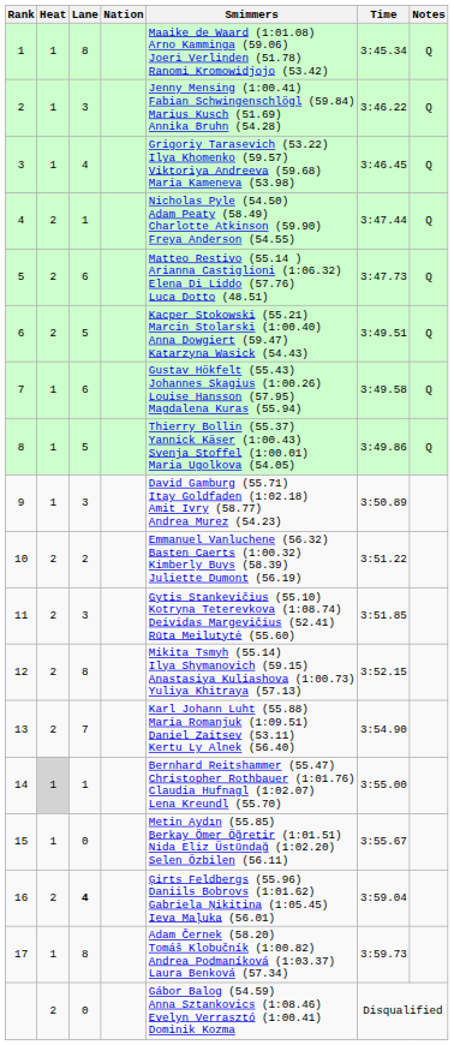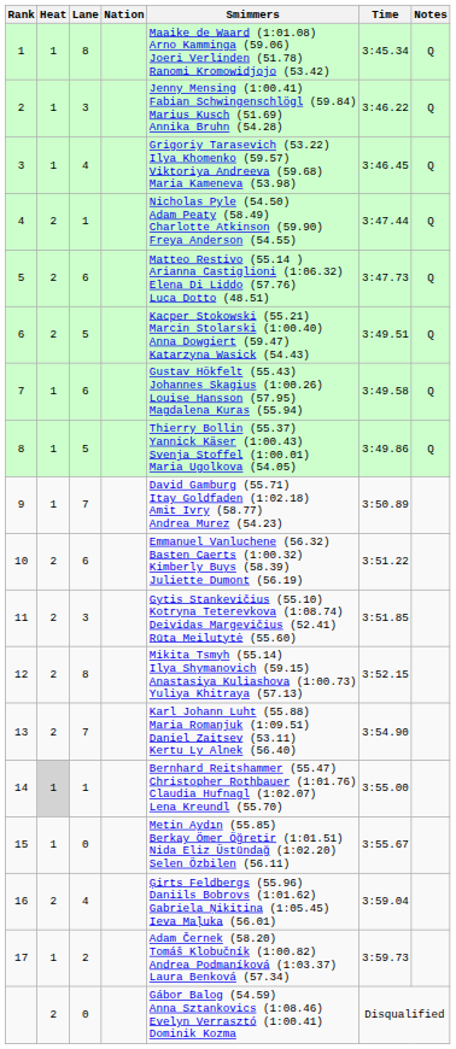 <table class="wikitable sortable" style="text-align:center">
 <tr>
 <th>Rank</th>
 <th>Heat</th>
 <th>Lane</th>
 <th>Nation</th>
 <th>Smimmers</th>
 <th>Time</th>
 <th>Notes</th>
 </tr>
 <tr bgcolor=ccffcc>
 <td>1</td>
 <td>1</td>
 <td>8</td>
 <td align=left></td>
 <td align=left><a href='#'>Maaike de Waard</a> (1:01.08)<br><a href='#'>Arno Kamminga</a> (59.06)<br><a href='#'>Joeri Verlinden</a> (51.78)<br><a href='#'>Ranomi Kromowidjojo</a> (53.42)</td>
 <td>3:45.34</td>
 <td>Q</td>
 </tr>
 <tr bgcolor=ccffcc>
 <td>2</td>
 <td>1</td>
 <td>3</td>
 <td align=left></td>
 <td align=left><a href='#'>Jenny Mensing</a> (1:00.41)<br><a href='#'>Fabian Schwingenschlögl</a> (59.84)<br><a href='#'>Marius Kusch</a> (51.69)<br><a href='#'>Annika Bruhn</a> (54.28)</td>
 <td>3:46.22</td>
 <td>Q</td>
 </tr>
 <tr bgcolor=ccffcc>
 <td>3</td>
 <td>1</td>
 <td>4</td>
 <td align=left></td>
 <td align=left><a href='#'>Grigoriy Tarasevich</a> (53.22)<br><a href='#'>Ilya Khomenko</a> (59.57)<br><a href='#'>Viktoriya Andreeva</a> (59.68)<br><a href='#'>Maria Kameneva</a> (53.98)</td>
 <td>3:46.45</td>
 <td>Q</td>
 </tr>
 <tr bgcolor=ccffcc>
 <td>4</td>
 <td>2</td>
 <td>1</td>
 <td align=left></td>
 <td align=left><a href='#'>Nicholas Pyle</a> (54.50)<br><a href='#'>Adam Peaty</a> (58.49)<br><a href='#'>Charlotte Atkinson</a> (59.90)<br><a href='#'>Freya Anderson</a> (54.55)</td>
 <td>3:47.44</td>
 <td>Q</td>
 </tr>
 <tr bgcolor=ccffcc>
 <td>5</td>
 <td>2</td>
 <td>6</td>
 <td align=left></td>
 <td align=left><a href='#'>Matteo Restivo</a> (55.14 )<br><a href='#'>Arianna Castiglioni</a> (1:06.32)<br><a href='#'>Elena Di Liddo</a> (57.76)<br><a href='#'>Luca Dotto</a> (48.51)</td>
 <td>3:47.73</td>
 <td>Q</td>
 </tr>
 <tr bgcolor=ccffcc>
 <td>6</td>
 <td>2</td>
 <td>5</td>
 <td align=left></td>
 <td align=left><a href='#'>Kacper Stokowski</a> (55.21)<br><a href='#'>Marcin Stolarski</a> (1:00.40)<br><a href='#'>Anna Dowgiert</a> (59.47)<br><a href='#'>Katarzyna Wasick</a> (54.43)</td>
 <td>3:49.51</td>
 <td>Q</td>
 </tr>
 <tr bgcolor=ccffcc>
 <td>7</td>
 <td>1</td>
 <td>6</td>
 <td align=left></td>
 <td align=left><a href='#'>Gustav Hökfelt</a> (55.43)<br><a href='#'>Johannes Skagius</a> (1:00.26)<br><a href='#'>Louise Hansson</a> (57.95)<br><a href='#'>Magdalena Kuras</a> (55.94)</td>
 <td>3:49.58</td>
 <td>Q</td>
 </tr>
 <tr bgcolor=ccffcc>
 <td>8</td>
 <td>1</td>
 <td>5</td>
 <td align=left></td>
 <td align=left><a href='#'>Thierry Bollin</a> (55.37)<br><a href='#'>Yannick Käser</a> (1:00.43)<br><a href='#'>Svenja Stoffel</a> (1:00.01)<br><a href='#'>Maria Ugolkova</a> (54.05)</td>
 <td>3:49.86</td>
 <td>Q</td>
 </tr>
 <tr>
 <td>9</td>
 <td>1</td>
-<td>3</td>
+<td>7</td>
 <td align=left></td>
 <td align=left><a href='#'>David Gamburg</a> (55.71)<br><a href='#'>Itay Goldfaden</a> (1:02.18)<br><a href='#'>Amit Ivry</a> (58.77)<br><a href='#'>Andrea Murez</a> (54.23)</td>
 <td>3:50.89</td>
 <td></td>
 </tr>
 <tr>
 <td>10</td>
 <td>2</td>
-<td>2</td>
+<td>6</td>
 <td align=left></td>
 <td align=left><a href='#'>Emmanuel Vanluchene</a> (56.32)<br><a href='#'>Basten Caerts</a> (1:00.32)<br><a href='#'>Kimberly Buys</a> (58.39)<br><a href='#'>Juliette Dumont</a> (56.19)</td>
 <td>3:51.22</td>
 <td></td>
 </tr>
 <tr>
 <td>11</td>
 <td>2</td>
 <td>3</td>
 <td align=left></td>
 <td align=left><a href='#'>Gytis Stankevičius</a> (55.10)<br><a href='#'>Kotryna Teterevkova</a> (1:08.74)<br><a href='#'>Deividas Margevičius</a> (52.41)<br><a href='#'>Rūta Meilutytė</a> (55.60)</td>
 <td>3:51.85</td>
 <td></td>
 </tr>
 <tr>
 <td>12</td>
 <td>2</td>
 <td>8</td>
 <td align=left></td>
 <td align=left><a href='#'>Mikita Tsmyh</a> (55.14)<br><a href='#'>Ilya Shymanovich</a> (59.15)<br><a href='#'>Anastasiya Kuliashova</a> (1:00.73)<br><a href='#'>Yuliya Khitraya</a> (57.13)</td>
 <td>3:52.15</td>
 <td></td>
 </tr>
 <tr>
 <td>13</td>
 <td>2</td>
 <td>7</td>
 <td align=left></td>
 <td align=left><a href='#'>Karl Johann Luht</a> (55.88)<br><a href='#'>Maria Romanjuk</a> (1:09.51)<br><a href='#'>Daniel Zaitsev</a> (53.11)<br><a href='#'>Kertu Ly Alnek</a> (56.40)</td>
 <td>3:54.90</td>
 <td></td>
 </tr>
 <tr>
 <td>14</td>
 <td style="background: lightgrey;">1</td>
 <td>1</td>
 <td align=left></td>
 <td align=left><a href='#'>Bernhard Reitshammer</a> (55.47)<br><a href='#'>Christopher Rothbauer</a> (1:01.76)<br><a href='#'>Claudia Hufnagl</a> (1:02.07)<br><a href='#'>Lena Kreundl</a> (55.70)</td>
 <td>3:55.00</td>
 <td></td>
 </tr>
 <tr>
 <td>15</td>
 <td>1</td>
 <td>0</td>
 <td align=left></td>
 <td align=left><a href='#'>Metin Aydın</a> (55.85)<br><a href='#'>Berkay Ömer Öğretir</a> (1:01.51)<br><a href='#'>Nida Eliz Üstündağ</a> (1:02.20)<br><a href='#'>Selen Özbilen</a> (56.11)</td>
 <td>3:55.67</td>
 <td></td>
 </tr>
 <tr>
 <td>16</td>
 <td>2</td>
-<td><strong>4</strong></td>
+<td>4</td>
 <td align=left></td>
 <td align=left><a href='#'>Ģirts Feldbergs</a> (55.96)<br><a href='#'>Daniils Bobrovs</a> (1:01.62)<br><a href='#'>Gabriela Ņikitina</a> (1:05.45)<br><a href='#'>Ieva Maļuka</a> (56.01)</td>
 <td>3:59.04</td>
 <td></td>
 </tr>
 <tr>
 <td>17</td>
 <td>1</td>
-<td>8</td>
+<td>2</td>
 <td align=left></td>
 <td align=left><a href='#'>Adam Černek</a> (58.20)<br><a href='#'>Tomáš Klobučník</a> (1:00.82)<br><a href='#'>Andrea Podmaníková</a> (1:03.37)<br><a href='#'>Laura Benková</a> (57.34)</td>
 <td>3:59.73</td>
 <td></td>
 </tr>
 <tr>
 <td></td>
 <td>2</td>
 <td>0</td>
 <td align=left></td>
 <td align=left><a href='#'>Gábor Balog</a> (54.59)<br><a href='#'>Anna Sztankovics</a> (1:08.46)<br><a href='#'>Evelyn Verrasztó</a> (1:00.41)<br><a href='#'>Dominik Kozma</a></td>
 <td colspan=2>Disqualified</td>
 </tr>
 </table>
